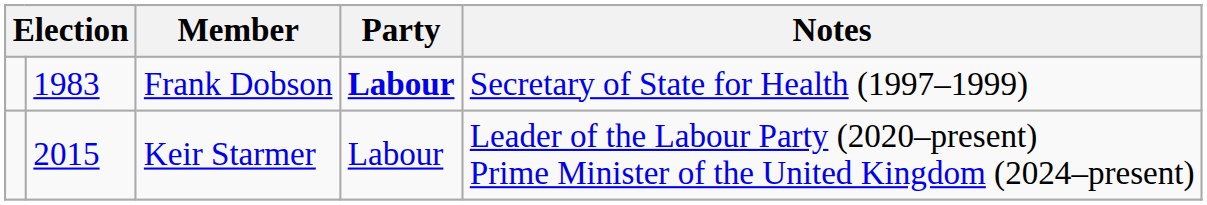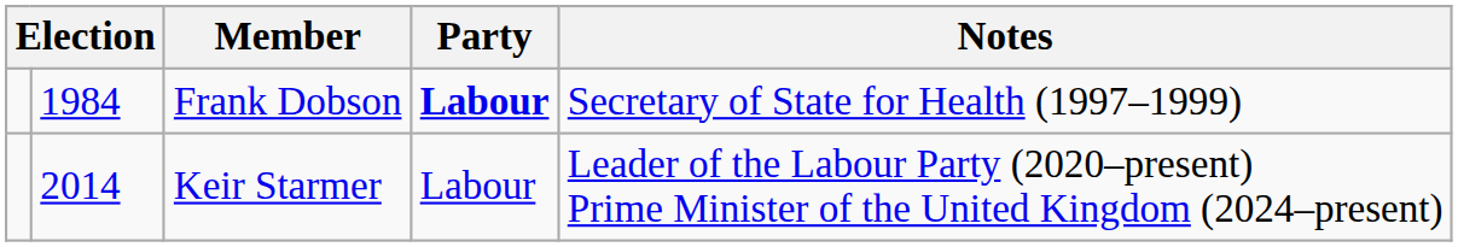 <table class="wikitable">
 <tr>
 <th colspan="2">Election</th>
 <th>Member</th>
 <th>Party</th>
 <th>Notes</th>
 </tr>
 <tr>
 <td></td>
-<td><a href='#'>1983</a></td>
+<td><a href='#'>1984</a></td>
 <td><a href='#'>Frank Dobson</a></td>
 <td><strong><a href='#'>Labour</a></strong></td>
 <td><a href='#'>Secretary of State for Health</a> (1997–1999)</td>
 </tr>
 <tr>
 <td></td>
-<td><a href='#'>2015</a></td>
+<td><a href='#'>2014</a></td>
 <td><a href='#'>Keir Starmer</a></td>
 <td><a href='#'>Labour</a></td>
 <td><a href='#'>Leader of the Labour Party</a> (2020–present)<br><a href='#'>Prime Minister of the United Kingdom</a> (2024–present)</td>
 </tr>
 </table>
